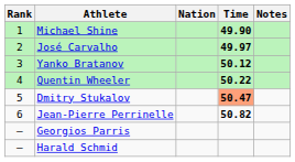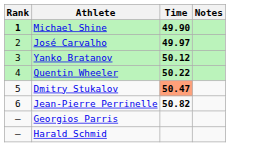 <table class="wikitable sortable" style="text-align:center">
 <tr>
 <th>Rank</th>
 <th>Athlete</th>
-<th>Nation</th>
 <th>Time</th>
 <th>Notes</th>
 </tr>
 <tr style="background:#bbf3bb;">
-<td>1</td>
+<td><strong>1</strong></td>
 <td align=left><a href='#'>Michael Shine</a></td>
-<td align=left></td>
 <td><strong>49.90</strong></td>
 <td></td>
 </tr>
 <tr style="background:#bbf3bb;">
 <td>2</td>
 <td align=left><a href='#'>José Carvalho</a></td>
-<td align=left></td>
 <td><strong>49.97</strong></td>
 <td></td>
 </tr>
 <tr style="background:#bbf3bb;">
 <td>3</td>
 <td align=left><a href='#'>Yanko Bratanov</a></td>
-<td align=left></td>
 <td><strong>50.12</strong></td>
 <td></td>
 </tr>
 <tr style="background:#bbf3bb;">
 <td>4</td>
 <td align=left><a href='#'>Quentin Wheeler</a></td>
-<td align=left></td>
 <td><strong>50.22</strong></td>
 <td></td>
 </tr>
 <tr>
 <td>5</td>
 <td align=left><a href='#'>Dmitry Stukalov</a></td>
-<td align=left></td>
 <td style="background: lightsalmon;"><strong>50.47</strong></td>
 <td></td>
 </tr>
 <tr>
 <td>6</td>
 <td align=left><a href='#'>Jean-Pierre Perrinelle</a></td>
-<td align=left></td>
 <td><strong>50.82</strong></td>
 <td></td>
 </tr>
 <tr>
 <td data-sort-value=7>—</td>
 <td align=left><a href='#'>Georgios Parris</a></td>
-<td align=left></td>
 <td data-sort-value=70.00></td>
 <td></td>
 </tr>
 <tr>
 <td data-sort-value=8>—</td>
 <td align=left><a href='#'>Harald Schmid</a></td>
-<td align=left></td>
 <td data-sort-value=70.00></td>
 <td></td>
 </tr>
 </table>
